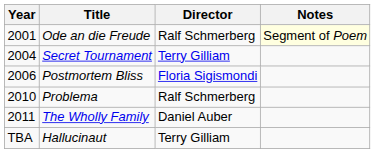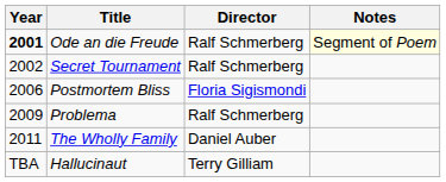 <table class="wikitable">
 <tr>
 <th>Year</th>
 <th>Title</th>
 <th>Director</th>
 <th>Notes</th>
 </tr>
 <tr>
-<td>2001</td>
+<td><strong>2001</strong></td>
 <td><em>Ode an die Freude</em></td>
 <td>Ralf Schmerberg</td>
 <td style="background: lightyellow;">Segment of <em>Poem</em></td>
 </tr>
 <tr>
-<td>2004</td>
+<td>2002</td>
 <td><em><a href='#'>Secret Tournament</a></em></td>
-<td><a href='#'>Terry Gilliam</a></td>
+<td>Ralf Schmerberg</td>
 <td></td>
 </tr>
 <tr>
 <td>2006</td>
 <td><em>Postmortem Bliss</em></td>
 <td><a href='#'>Floria Sigismondi</a></td>
 <td></td>
 </tr>
 <tr>
-<td>2010</td>
+<td>2009</td>
 <td><em>Problema</em></td>
 <td>Ralf Schmerberg</td>
 <td></td>
 </tr>
 <tr>
 <td>2011</td>
 <td><em><a href='#'>The Wholly Family</a></em></td>
 <td>Daniel Auber</td>
 <td></td>
 </tr>
 <tr>
 <td>TBA</td>
 <td><em>Hallucinaut</em></td>
 <td>Terry Gilliam</td>
 <td></td>
 </tr>
 </table>
